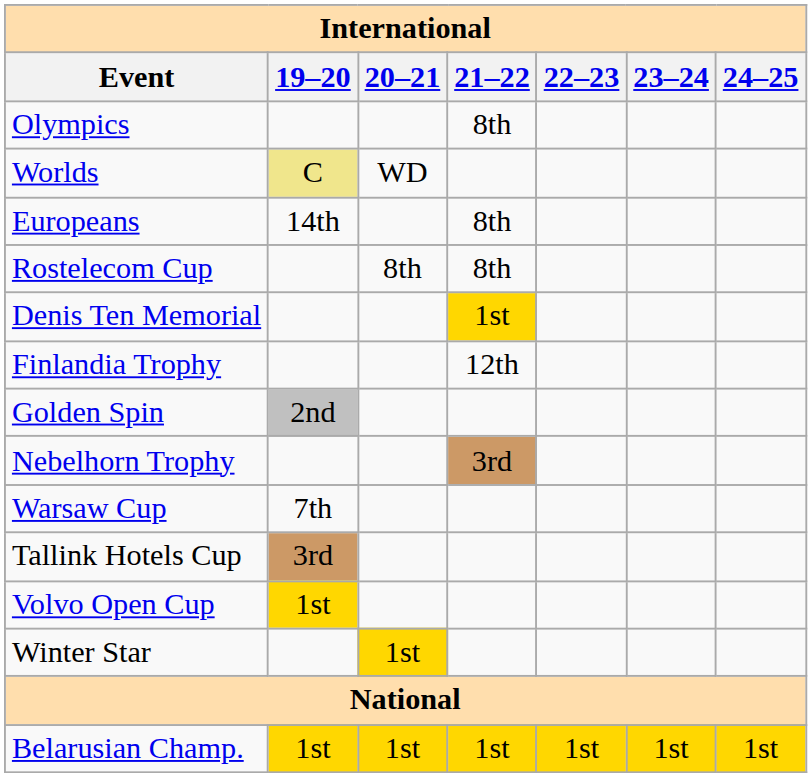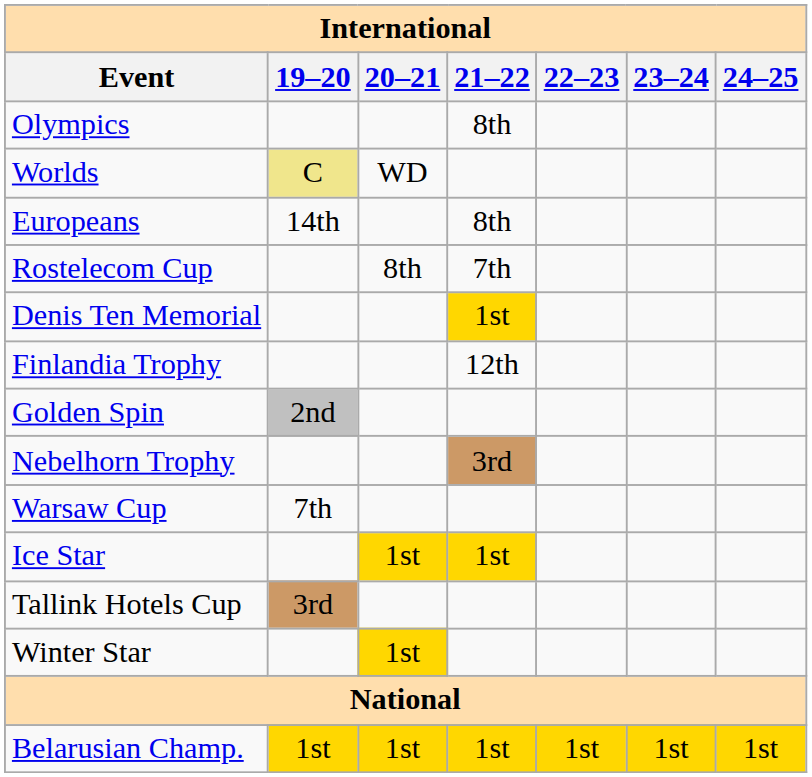 <table class="wikitable" style="text-align:center">
 <tr>
 <th style="background-color: #ffdead; " colspan=7 align=center>International</th>
 </tr>
 <tr>
 <th>Event</th>
 <th><a href='#'>19–20</a></th>
 <th><a href='#'>20–21</a></th>
 <th><a href='#'>21–22</a></th>
 <th><a href='#'>22–23</a></th>
 <th><a href='#'>23–24</a></th>
 <th><a href='#'>24–25</a></th>
 </tr>
 <tr>
 <td align=left><a href='#'>Olympics</a></td>
 <td></td>
 <td></td>
 <td>8th</td>
 <td></td>
 <td></td>
 <td></td>
 </tr>
 <tr>
 <td align=left><a href='#'>Worlds</a></td>
 <td style="background: khaki;">C</td>
 <td>WD</td>
 <td></td>
 <td></td>
 <td></td>
 <td></td>
 </tr>
 <tr>
 <td align=left><a href='#'>Europeans</a></td>
 <td>14th</td>
 <td></td>
 <td>8th</td>
 <td></td>
 <td></td>
 <td></td>
 </tr>
 <tr>
 <td align=left> <a href='#'>Rostelecom Cup</a></td>
 <td></td>
 <td>8th</td>
-<td>8th</td>
+<td>7th</td>
 <td></td>
 <td></td>
 <td></td>
 </tr>
 <tr>
 <td align=left> <a href='#'>Denis Ten Memorial</a></td>
 <td></td>
 <td></td>
 <td bgcolor=gold>1st</td>
 <td></td>
 <td></td>
 <td></td>
 </tr>
 <tr>
 <td align=left> <a href='#'>Finlandia Trophy</a></td>
 <td></td>
 <td></td>
 <td>12th</td>
 <td></td>
 <td></td>
 <td></td>
 </tr>
 <tr>
 <td align=left> <a href='#'>Golden Spin</a></td>
 <td bgcolor=silver>2nd</td>
 <td></td>
 <td></td>
 <td></td>
 <td></td>
 <td></td>
 </tr>
 <tr>
 <td align=left> <a href='#'>Nebelhorn Trophy</a></td>
 <td></td>
 <td></td>
 <td bgcolor=cc9966>3rd</td>
 <td></td>
 <td></td>
 <td></td>
 </tr>
 <tr>
 <td align=left> <a href='#'>Warsaw Cup</a></td>
 <td>7th</td>
 <td></td>
 <td></td>
 <td></td>
 <td></td>
 <td></td>
 </tr>
 <tr>
-<td align=left>Tallink Hotels Cup</td>
-<td bgcolor=cc9966>3rd</td>
+<td align=left><a href='#'>Ice Star</a></td>
 <td></td>
-<td></td>
+<td bgcolor=gold>1st</td>
+<td bgcolor=gold>1st</td>
 <td></td>
 <td></td>
 <td></td>
 </tr>
 <tr>
-<td align=left><a href='#'>Volvo Open Cup</a></td>
-<td bgcolor=gold>1st</td>
+<td align=left>Tallink Hotels Cup</td>
+<td bgcolor=cc9966>3rd</td>
 <td></td>
 <td></td>
 <td></td>
 <td></td>
 <td></td>
 </tr>
 <tr>
 <td align=left>Winter Star</td>
 <td></td>
 <td bgcolor=gold>1st</td>
 <td></td>
 <td></td>
 <td></td>
 <td></td>
 </tr>
 <tr>
 <th style="background-color: #ffdead; " colspan=7 align=center>National</th>
 </tr>
 <tr>
 <td align=left><a href='#'>Belarusian Champ.</a></td>
 <td bgcolor=gold>1st</td>
 <td bgcolor=gold>1st</td>
 <td bgcolor=gold>1st</td>
 <td bgcolor=gold>1st</td>
 <td bgcolor=gold>1st</td>
 <td bgcolor=gold>1st</td>
 </tr>
 </table>
